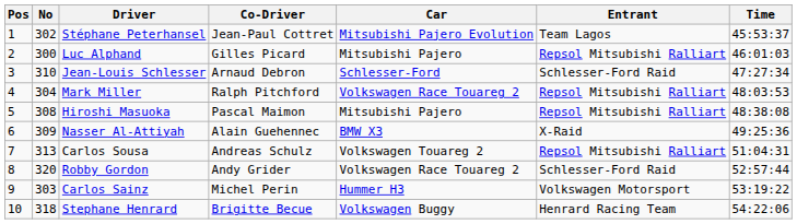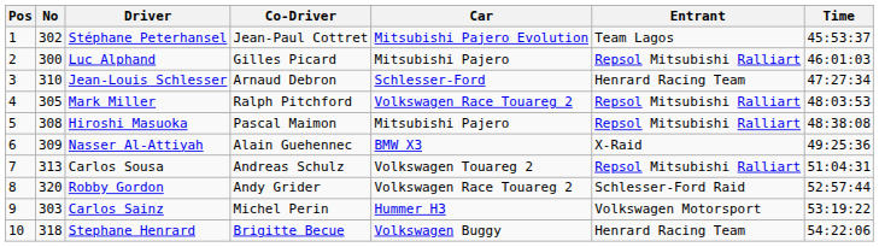 <table class="wikitable">
 <tr>
 <th>Pos</th>
 <th>No</th>
 <th>Driver</th>
 <th>Co-Driver</th>
 <th>Car</th>
 <th>Entrant</th>
 <th>Time</th>
 </tr>
 <tr>
 <td>1</td>
 <td>302</td>
 <td> <a href='#'>Stéphane Peterhansel</a></td>
 <td> Jean-Paul Cottret</td>
 <td><a href='#'>Mitsubishi Pajero Evolution</a></td>
 <td>Team Lagos</td>
 <td align="right">45:53:37</td>
 </tr>
 <tr>
 <td>2</td>
 <td>300</td>
 <td> <a href='#'>Luc Alphand</a></td>
 <td> Gilles Picard</td>
 <td>Mitsubishi Pajero</td>
 <td><a href='#'>Repsol</a> Mitsubishi <a href='#'>Ralliart</a></td>
 <td align="right">46:01:03</td>
 </tr>
 <tr>
 <td>3</td>
 <td>310</td>
 <td> <a href='#'>Jean-Louis Schlesser</a></td>
 <td> Arnaud Debron</td>
 <td><a href='#'>Schlesser-Ford</a></td>
-<td>Schlesser-Ford Raid</td>
+<td>Henrard Racing Team</td>
 <td align="right">47:27:34</td>
 </tr>
 <tr>
 <td>4</td>
-<td>304</td>
+<td>305</td>
 <td> <a href='#'>Mark Miller</a></td>
 <td> Ralph Pitchford</td>
 <td><a href='#'>Volkswagen Race Touareg 2</a></td>
 <td><a href='#'>Repsol</a> Mitsubishi <a href='#'>Ralliart</a></td>
 <td align="right">48:03:53</td>
 </tr>
 <tr>
 <td>5</td>
 <td>308</td>
 <td> <a href='#'>Hiroshi Masuoka</a></td>
 <td> Pascal Maimon</td>
 <td>Mitsubishi Pajero</td>
 <td><a href='#'>Repsol</a> Mitsubishi <a href='#'>Ralliart</a></td>
 <td align="right">48:38:08</td>
 </tr>
 <tr>
 <td>6</td>
 <td>309</td>
 <td> <a href='#'>Nasser Al-Attiyah</a></td>
 <td> Alain Guehennec</td>
 <td><a href='#'>BMW X3</a></td>
 <td>X-Raid</td>
 <td align="right">49:25:36</td>
 </tr>
 <tr>
 <td>7</td>
 <td>313</td>
 <td> Carlos Sousa</td>
 <td> Andreas Schulz</td>
 <td>Volkswagen Touareg 2</td>
 <td><a href='#'>Repsol</a> Mitsubishi <a href='#'>Ralliart</a></td>
 <td align="right">51:04:31</td>
 </tr>
 <tr>
 <td>8</td>
 <td>320</td>
 <td> <a href='#'>Robby Gordon</a></td>
 <td> Andy Grider</td>
 <td>Volkswagen Race Touareg 2</td>
 <td>Schlesser-Ford Raid</td>
 <td align="right">52:57:44</td>
 </tr>
 <tr>
 <td>9</td>
 <td>303</td>
 <td> <a href='#'>Carlos Sainz</a></td>
 <td> Michel Perin</td>
 <td><a href='#'>Hummer H3</a></td>
 <td>Volkswagen Motorsport</td>
 <td align="right">53:19:22</td>
 </tr>
 <tr>
 <td>10</td>
 <td>318</td>
 <td> <a href='#'>Stephane Henrard</a></td>
 <td> <a href='#'>Brigitte Becue</a></td>
 <td><a href='#'>Volkswagen</a> Buggy</td>
 <td>Henrard Racing Team</td>
 <td align="right">54:22:06</td>
 </tr>
 </table>
